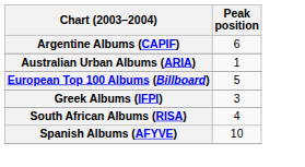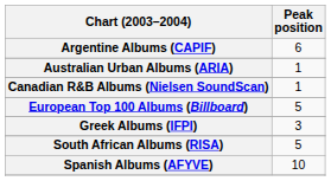 <table class="wikitable sortable plainrowheaders" style="text-align:center">
 <tr>
 <th scope="col">Chart (2003–2004)</th>
 <th scope="col">Peak<br>position</th>
 </tr>
 <tr>
 <th scope="row">Argentine Albums (<a href='#'>CAPIF</a>)</th>
 <td>6</td>
 </tr>
 <tr>
 </tr>
 <tr>
 <th scope="row">Australian Urban Albums (<a href='#'>ARIA</a>)</th>
 <td>1</td>
 </tr>
 <tr>
 </tr>
 <tr>
 </tr>
 <tr>
 </tr>
 <tr>
+</tr>
+<tr>
+<th scope="row">Canadian R&B Albums (<a href='#'>Nielsen SoundScan</a>)</th>
+<td style="text-align:center;">1</td>
 </tr>
 <tr>
 </tr>
 <tr>
 </tr>
 <tr>
 <th scope="row"><a href='#'>European Top 100 Albums</a> (<em><a href='#'>Billboard</a></em>)</th>
 <td>5</td>
 </tr>
 <tr>
 </tr>
 <tr>
 </tr>
 <tr>
 </tr>
 <tr>
 <th scope="row">Greek Albums (<a href='#'>IFPI</a>)</th>
 <td>3</td>
 </tr>
 <tr>
 </tr>
 <tr>
 </tr>
 <tr>
 </tr>
 <tr>
 </tr>
 <tr>
 </tr>
 <tr>
 </tr>
 <tr>
 </tr>
 <tr>
 </tr>
 <tr>
 <th scope="row">South African Albums (<a href='#'>RISA</a>)</th>
-<td>4</td>
+<td>5</td>
 </tr>
 <tr>
 <th scope="row">Spanish Albums (<a href='#'>AFYVE</a>)</th>
 <td>10</td>
 </tr>
 <tr>
 </tr>
 <tr>
 </tr>
 <tr>
 </tr>
 <tr>
 </tr>
 <tr>
 </tr>
 <tr>
 </tr>
 </table>
